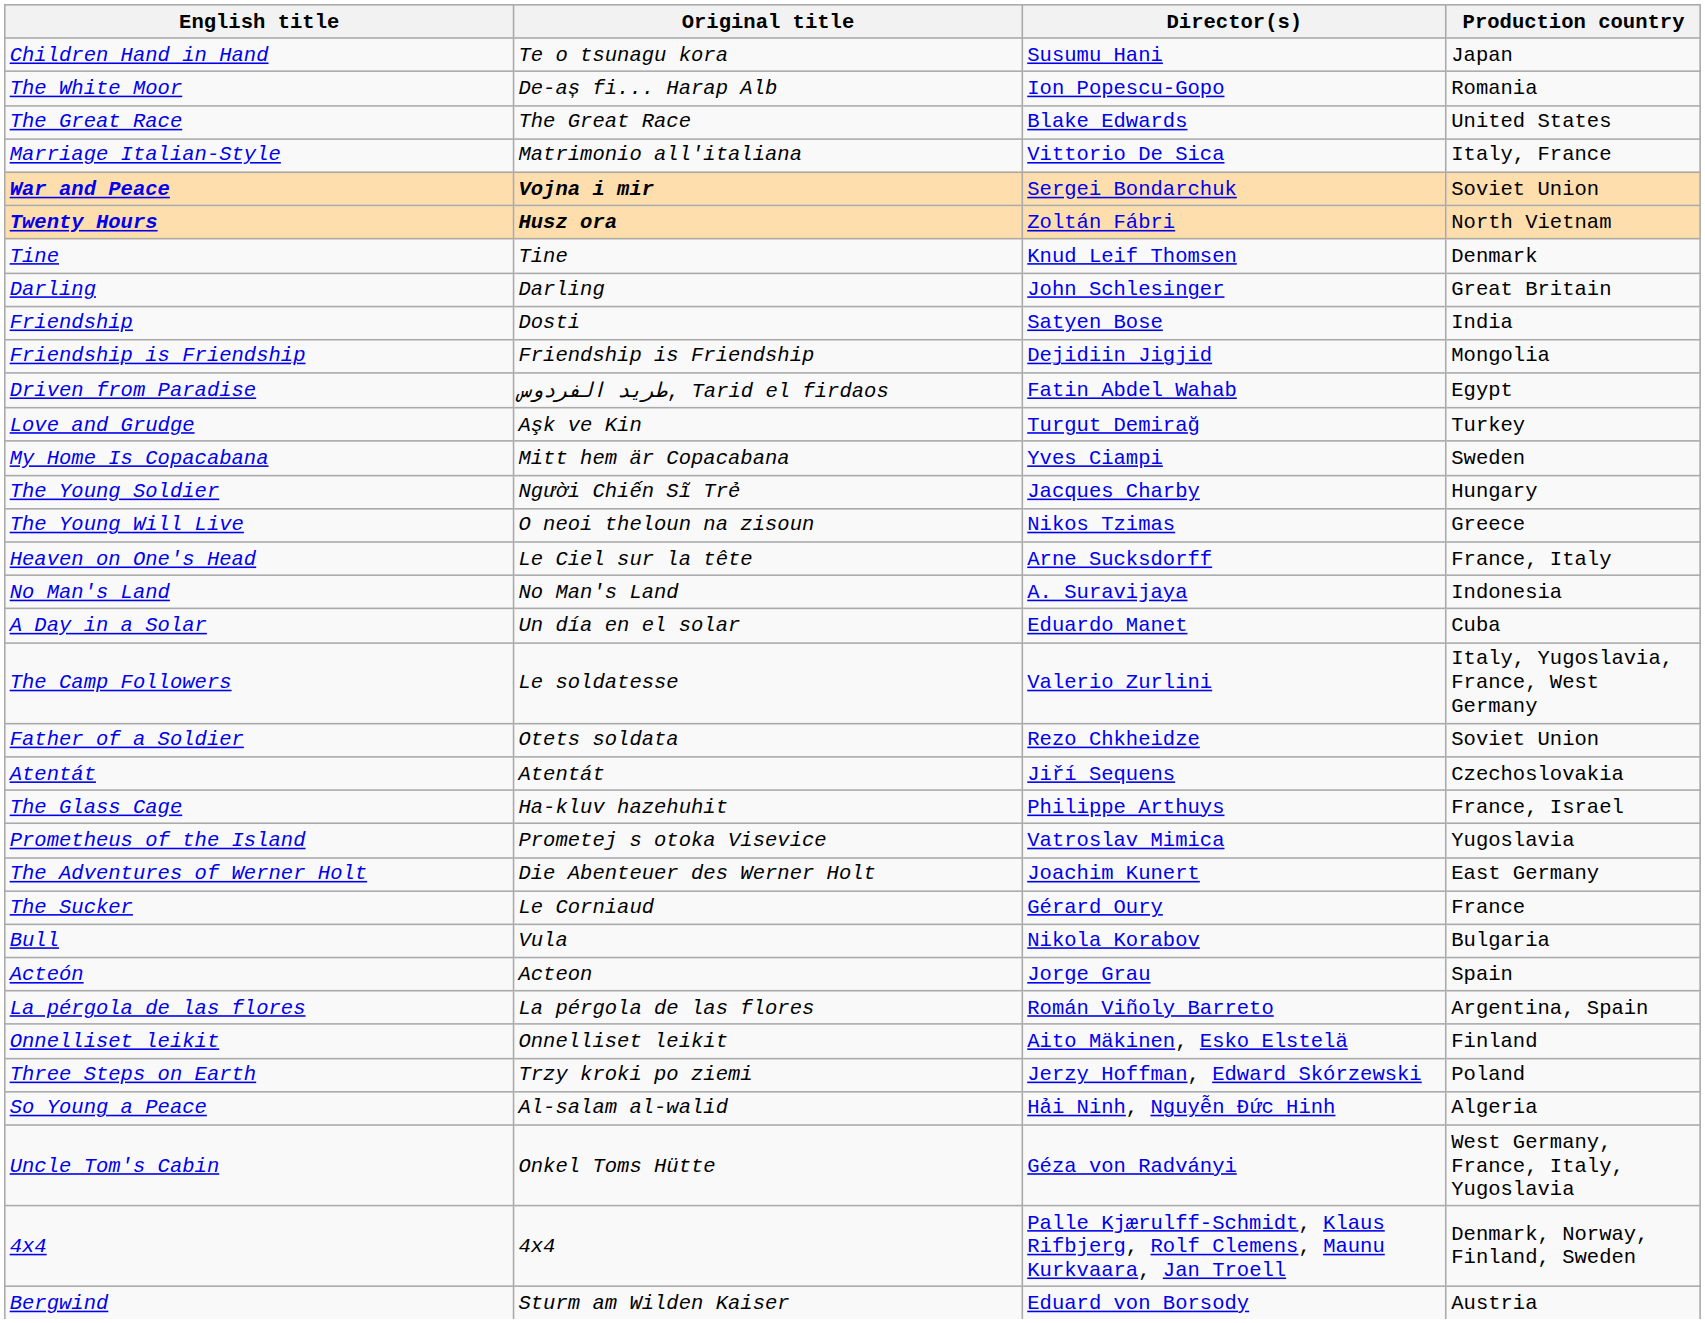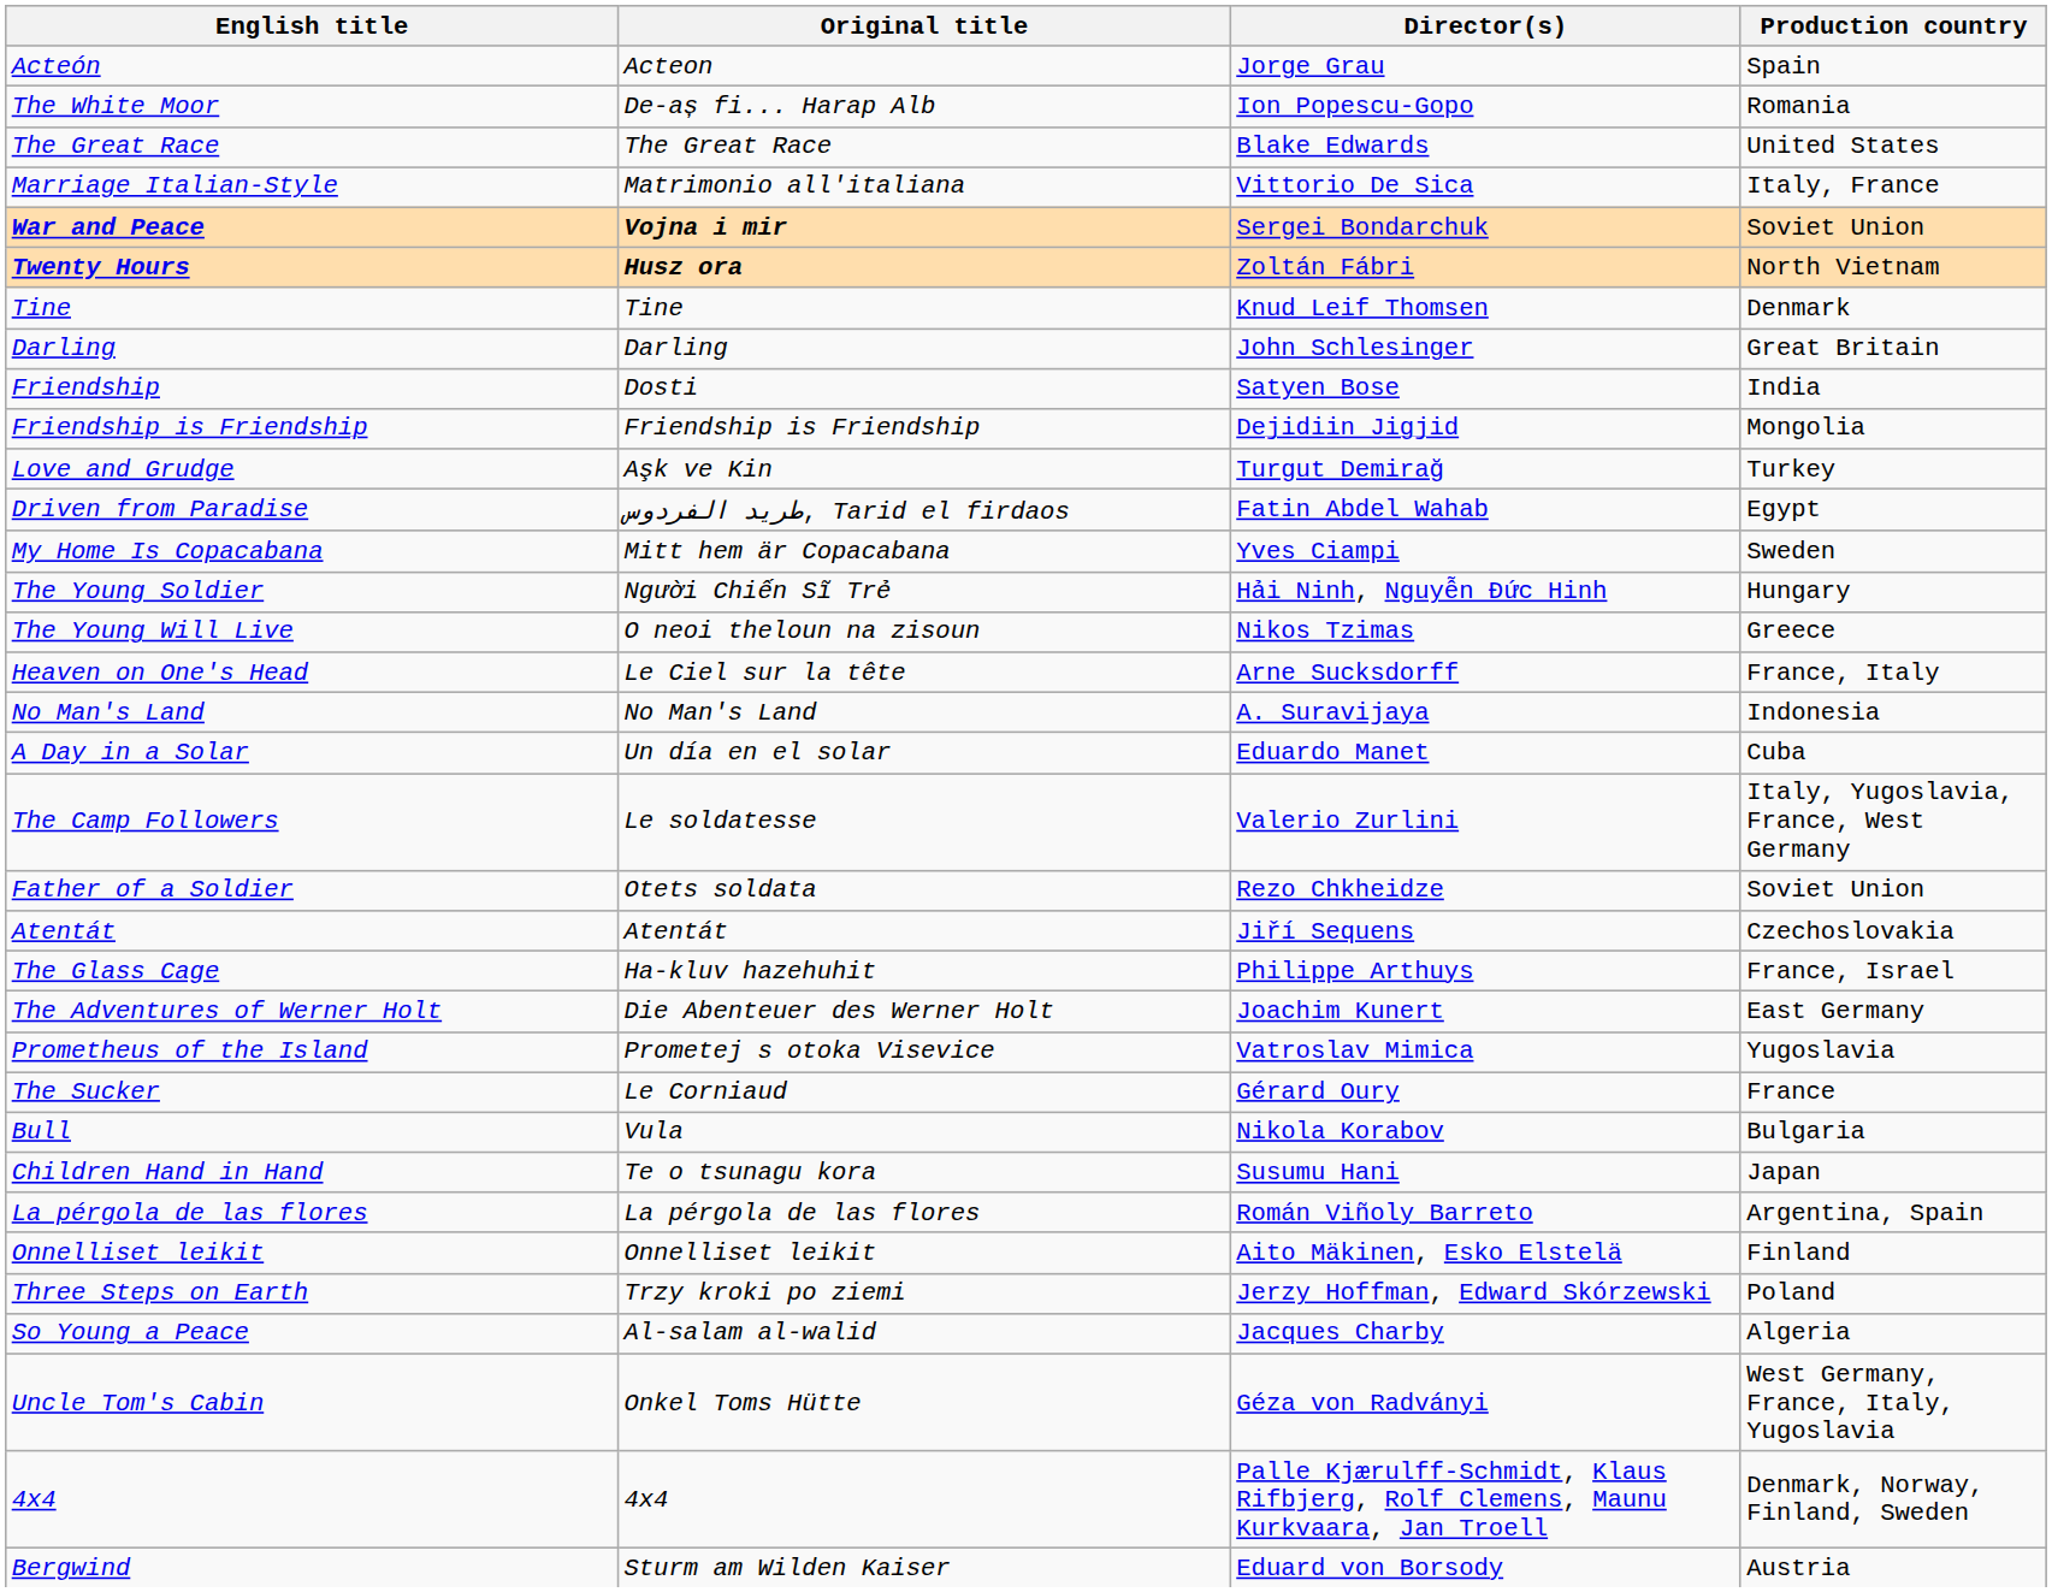 <table class="sortable wikitable" width="85%" cellpadding="5">
 <tr>
 <th width="30%">English title</th>
 <th width="30%">Original title</th>
 <th width="25%">Director(s)</th>
 <th width="15%">Production country</th>
 </tr>
 <tr>
-<td><em><a href='#'>Children Hand in Hand</a></em></td>
-<td><em>Te o tsunagu kora</em></td>
-<td><a href='#'>Susumu Hani</a></td>
-<td>Japan</td>
+<td><em><a href='#'>Acteón</a></em></td>
+<td><em>Acteon</em></td>
+<td><a href='#'>Jorge Grau</a></td>
+<td>Spain</td>
 </tr>
 <tr>
 <td><em><a href='#'>The White Moor</a></em></td>
 <td><em>De-aș fi... Harap Alb</em></td>
 <td><a href='#'>Ion Popescu-Gopo</a></td>
 <td>Romania</td>
 </tr>
 <tr>
 <td><em><a href='#'>The Great Race</a></em></td>
 <td><em>The Great Race</em></td>
 <td><a href='#'>Blake Edwards</a></td>
 <td>United States</td>
 </tr>
 <tr>
 <td><em><a href='#'>Marriage Italian-Style</a></em></td>
 <td><em>Matrimonio all'italiana</em></td>
 <td><a href='#'>Vittorio De Sica</a></td>
 <td>Italy, France</td>
 </tr>
 <tr style="background:#FFDEAD;">
 <td><strong><em><a href='#'>War and Peace</a></em></strong></td>
 <td><strong><em>Vojna i mir</em></strong></td>
 <td><a href='#'>Sergei Bondarchuk</a></td>
 <td>Soviet Union</td>
 </tr>
 <tr style="background:#FFDEAD;">
 <td><strong><em><a href='#'>Twenty Hours</a></em></strong></td>
 <td><strong><em>Husz ora</em></strong></td>
 <td><a href='#'>Zoltán Fábri</a></td>
 <td>North Vietnam</td>
 </tr>
 <tr>
 <td><em><a href='#'>Tine</a></em></td>
 <td><em>Tine</em></td>
 <td><a href='#'>Knud Leif Thomsen</a></td>
 <td>Denmark</td>
 </tr>
 <tr>
 <td><em><a href='#'>Darling</a></em></td>
 <td><em>Darling</em></td>
 <td><a href='#'>John Schlesinger</a></td>
 <td>Great Britain</td>
 </tr>
 <tr>
 <td><em><a href='#'>Friendship</a></em></td>
 <td><em>Dosti</em></td>
 <td><a href='#'>Satyen Bose</a></td>
 <td>India</td>
 </tr>
 <tr>
 <td><em><a href='#'>Friendship is Friendship</a></em></td>
 <td><em>Friendship is Friendship</em></td>
 <td><a href='#'>Dejidiin Jigjid</a></td>
 <td>Mongolia</td>
 </tr>
 <tr>
+<td><em><a href='#'>Love and Grudge</a></em></td>
+<td><em>Aşk ve Kin</em></td>
+<td><a href='#'>Turgut Demirağ</a></td>
+<td>Turkey</td>
+</tr>
+<tr>
 <td><em><a href='#'>Driven from Paradise</a></em></td>
 <td><em>طريد الفردوس</em>, <em>Tarid el firdaos</em></td>
 <td><a href='#'>Fatin Abdel Wahab</a></td>
 <td>Egypt</td>
-</tr>
-<tr>
-<td><em><a href='#'>Love and Grudge</a></em></td>
-<td><em>Aşk ve Kin</em></td>
-<td><a href='#'>Turgut Demirağ</a></td>
-<td>Turkey</td>
 </tr>
 <tr>
 <td><em><a href='#'>My Home Is Copacabana</a></em></td>
 <td><em> Mitt hem är Copacabana</em></td>
 <td><a href='#'>Yves Ciampi</a></td>
 <td>Sweden</td>
 </tr>
 <tr>
 <td><em><a href='#'>The Young Soldier</a></em></td>
 <td><em>Người Chiến Sĩ Trẻ</em></td>
-<td><a href='#'>Jacques Charby</a></td>
+<td><a href='#'>Hải Ninh</a>, <a href='#'>Nguyễn Đức Hinh</a></td>
 <td>Hungary</td>
 </tr>
 <tr>
 <td><em><a href='#'>The Young Will Live</a></em></td>
 <td><em>O neoi theloun na zisoun</em></td>
 <td><a href='#'>Nikos Tzimas</a></td>
 <td>Greece</td>
 </tr>
 <tr>
 <td><em><a href='#'>Heaven on One's Head</a></em></td>
 <td><em>Le Ciel sur la tête</em></td>
 <td><a href='#'>Arne Sucksdorff</a></td>
 <td>France, Italy</td>
 </tr>
 <tr>
 <td><em><a href='#'>No Man's Land</a></em></td>
 <td><em>No Man's Land</em></td>
 <td><a href='#'>A. Suravijaya</a></td>
 <td>Indonesia</td>
 </tr>
 <tr>
 <td><em><a href='#'>A Day in a Solar</a></em></td>
 <td><em>Un día en el solar</em></td>
 <td><a href='#'>Eduardo Manet</a></td>
 <td>Cuba</td>
 </tr>
 <tr>
 <td><em><a href='#'>The Camp Followers</a></em></td>
 <td><em>Le soldatesse</em></td>
 <td><a href='#'>Valerio Zurlini</a></td>
 <td>Italy, Yugoslavia, France, West Germany</td>
 </tr>
 <tr>
 <td><em><a href='#'>Father of a Soldier</a></em></td>
 <td><em>Otets soldata</em></td>
 <td><a href='#'>Rezo Chkheidze</a></td>
 <td>Soviet Union</td>
 </tr>
 <tr>
 <td><em><a href='#'>Atentát</a></em></td>
 <td><em>Atentát</em></td>
 <td><a href='#'>Jiří Sequens</a></td>
 <td>Czechoslovakia</td>
 </tr>
 <tr>
 <td><em><a href='#'>The Glass Cage</a></em></td>
 <td><em>Ha-kluv hazehuhit</em></td>
 <td><a href='#'>Philippe Arthuys</a></td>
 <td>France, Israel</td>
 </tr>
 <tr>
+<td><em><a href='#'>The Adventures of Werner Holt</a></em></td>
+<td><em>Die Abenteuer des Werner Holt</em></td>
+<td><a href='#'>Joachim Kunert</a></td>
+<td>East Germany</td>
+</tr>
+<tr>
 <td><em><a href='#'>Prometheus of the Island</a></em></td>
 <td><em>Prometej s otoka Visevice</em></td>
 <td><a href='#'>Vatroslav Mimica</a></td>
 <td>Yugoslavia</td>
-</tr>
-<tr>
-<td><em><a href='#'>The Adventures of Werner Holt</a></em></td>
-<td><em>Die Abenteuer des Werner Holt</em></td>
-<td><a href='#'>Joachim Kunert</a></td>
-<td>East Germany</td>
 </tr>
 <tr>
 <td><em><a href='#'>The Sucker</a></em></td>
 <td><em>Le Corniaud</em></td>
 <td><a href='#'>Gérard Oury</a></td>
 <td>France</td>
 </tr>
 <tr>
 <td><em><a href='#'>Bull</a></em></td>
 <td><em>Vula</em></td>
 <td><a href='#'>Nikola Korabov</a></td>
 <td>Bulgaria</td>
 </tr>
 <tr>
-<td><em><a href='#'>Acteón</a></em></td>
-<td><em>Acteon</em></td>
-<td><a href='#'>Jorge Grau</a></td>
-<td>Spain</td>
+<td><em><a href='#'>Children Hand in Hand</a></em></td>
+<td><em>Te o tsunagu kora</em></td>
+<td><a href='#'>Susumu Hani</a></td>
+<td>Japan</td>
 </tr>
 <tr>
 <td><em><a href='#'>La pérgola de las flores</a></em></td>
 <td><em>La pérgola de las flores</em></td>
 <td><a href='#'>Román Viñoly Barreto</a></td>
 <td>Argentina, Spain</td>
 </tr>
 <tr>
 <td><em><a href='#'>Onnelliset leikit</a></em></td>
 <td><em>Onnelliset leikit</em></td>
 <td><a href='#'>Aito Mäkinen</a>, <a href='#'>Esko Elstelä</a></td>
 <td>Finland</td>
 </tr>
 <tr>
 <td><em><a href='#'>Three Steps on Earth</a></em></td>
 <td><em>Trzy kroki po ziemi</em></td>
 <td><a href='#'>Jerzy Hoffman</a>, <a href='#'>Edward Skórzewski</a></td>
 <td>Poland</td>
 </tr>
 <tr>
 <td><em><a href='#'>So Young a Peace</a></em></td>
 <td><em>Al-salam al-walid</em></td>
-<td><a href='#'>Hải Ninh</a>, <a href='#'>Nguyễn Đức Hinh</a></td>
+<td><a href='#'>Jacques Charby</a></td>
 <td>Algeria</td>
 </tr>
 <tr>
 <td><em><a href='#'>Uncle Tom's Cabin</a></em></td>
 <td><em>Onkel Toms Hütte</em></td>
 <td><a href='#'>Géza von Radványi</a></td>
 <td>West Germany, France, Italy, Yugoslavia</td>
 </tr>
 <tr>
 <td><em><a href='#'>4x4</a></em></td>
 <td><em>4x4</em></td>
 <td><a href='#'>Palle Kjærulff-Schmidt</a>, <a href='#'>Klaus Rifbjerg</a>, <a href='#'>Rolf Clemens</a>, <a href='#'>Maunu Kurkvaara</a>, <a href='#'>Jan Troell</a></td>
 <td>Denmark, Norway, Finland, Sweden</td>
 </tr>
 <tr>
 <td><em><a href='#'>Bergwind</a></em></td>
 <td><em>Sturm am Wilden Kaiser</em></td>
 <td><a href='#'>Eduard von Borsody</a></td>
 <td>Austria</td>
 </tr>
 <tr>
 </tr>
 </table>
